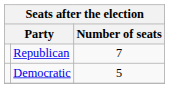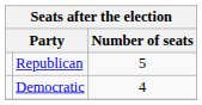 <table class=wikitable style="float:right; margin-left:1em">
 <tr>
 <th colspan = 6><span>Seats after the election</span></th>
 </tr>
 <tr>
 <th colspan = 2><span>Party</span></th>
 <th><span>Number of seats</span></th>
 </tr>
 <tr>
 <td></td>
 <td><span><a href='#'>Republican</a></span></td>
-<td style="text-align:center;"><span>7</span></td>
+<td style="text-align:center;"><span>5</span></td>
 </tr>
 <tr>
 <td></td>
 <td><span><a href='#'>Democratic</a></span></td>
-<td style="text-align:center;"><span>5</span></td>
+<td style="text-align:center;"><span>4</span></td>
 </tr>
 <tr>
 </tr>
 </table>
